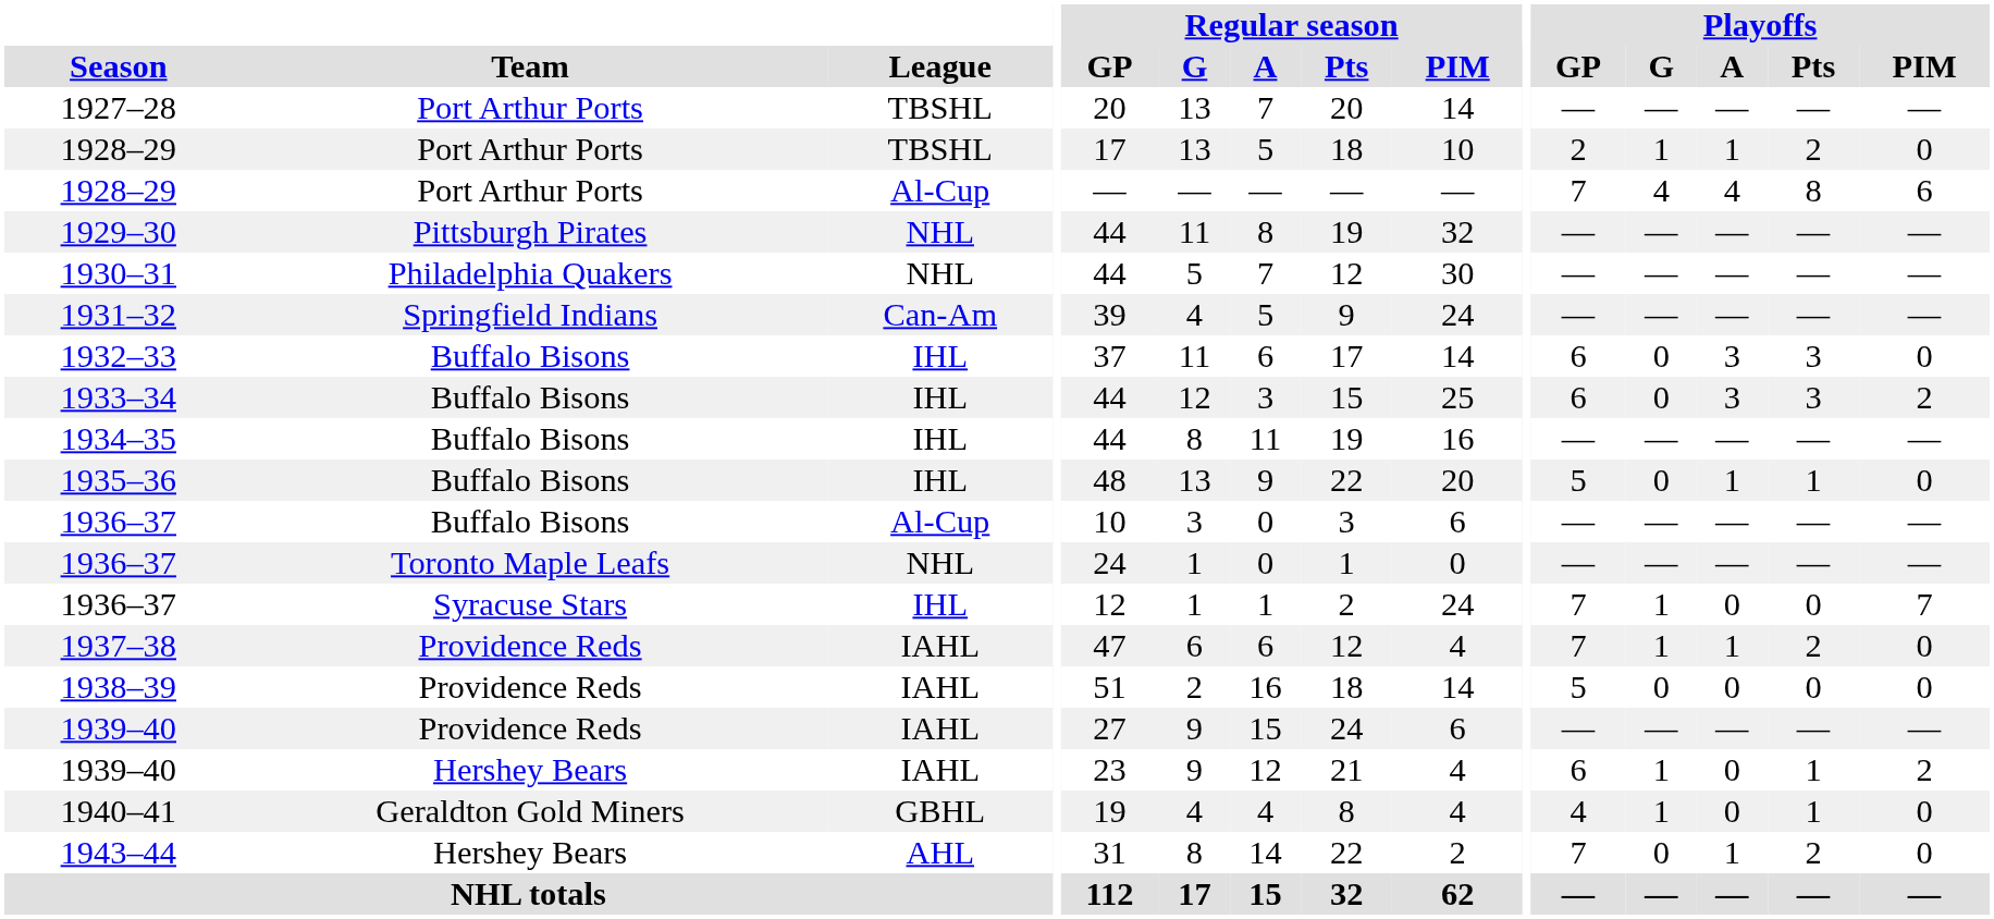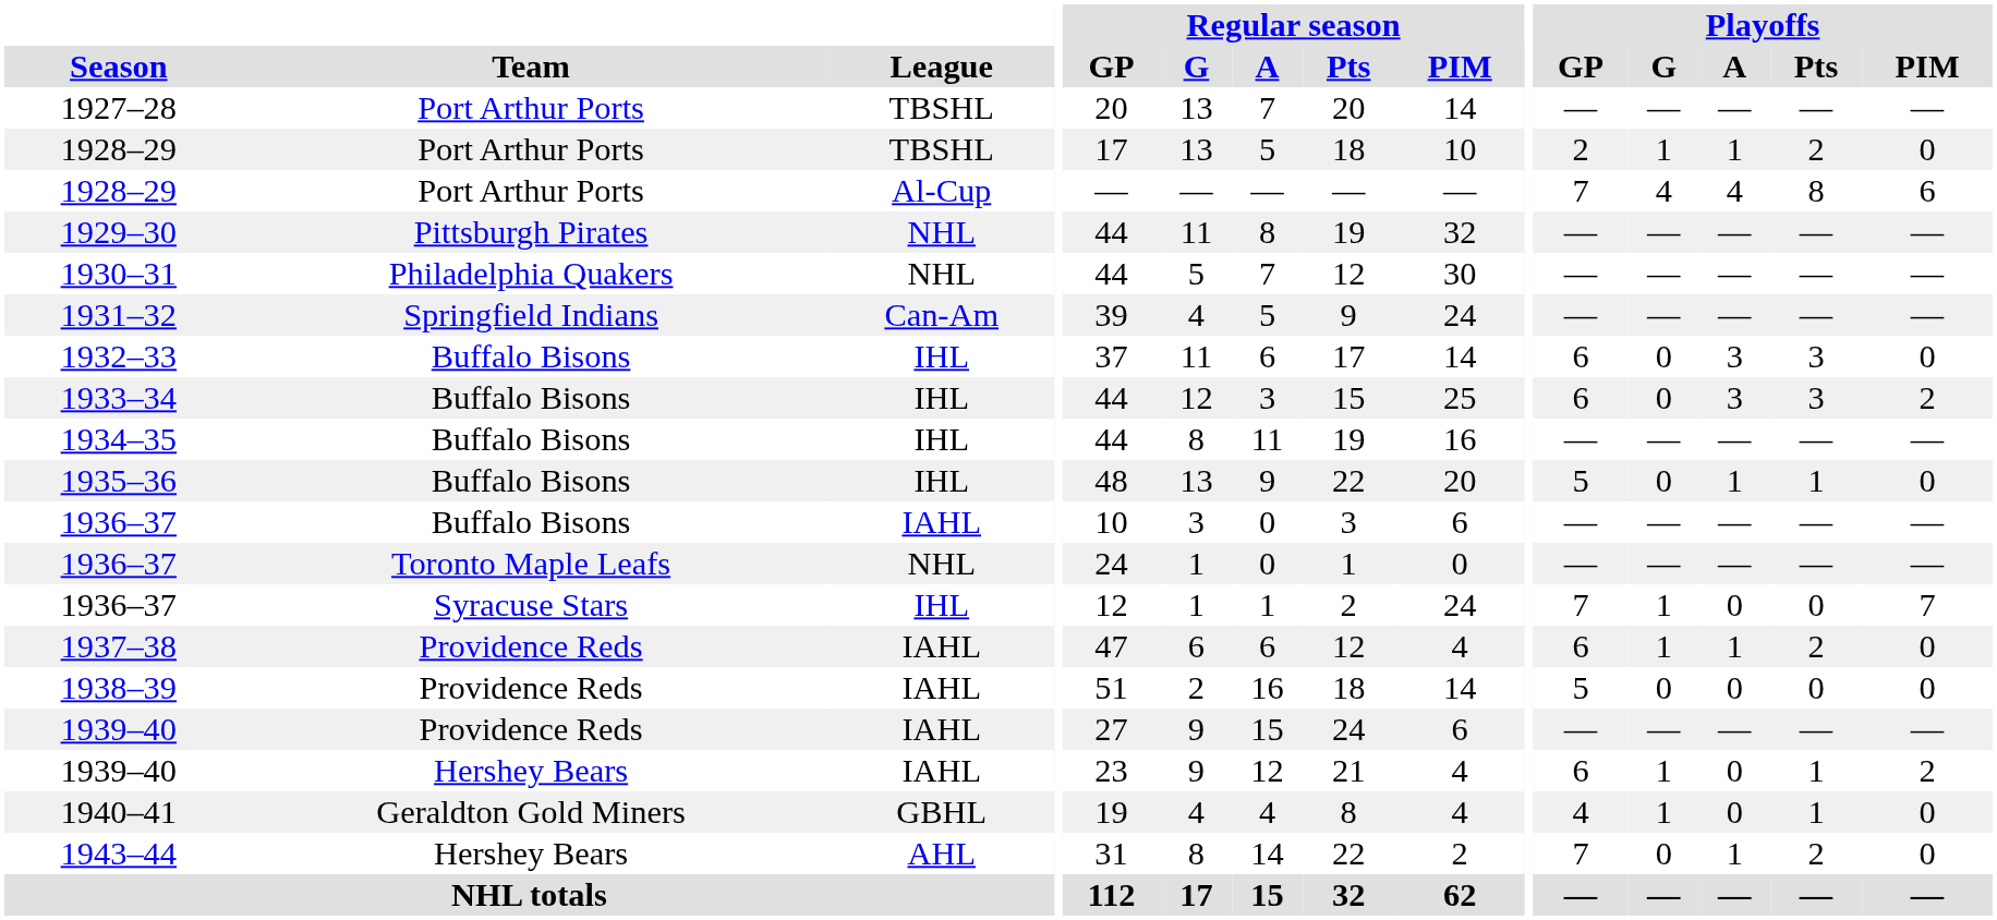 <table border="0" cellpadding="1" cellspacing="0" style="text-align:center; width:60em">
 <tr bgcolor="#e0e0e0">
 <th colspan="3" bgcolor="#ffffff"></th>
 <th rowspan="100" bgcolor="#ffffff"></th>
 <th colspan="5"><a href='#'>Regular season</a></th>
 <th rowspan="100" bgcolor="#ffffff"></th>
 <th colspan="5"><a href='#'>Playoffs</a></th>
 </tr>
 <tr bgcolor="#e0e0e0">
 <th><a href='#'>Season</a></th>
 <th>Team</th>
 <th>League</th>
 <th>GP</th>
 <th><a href='#'>G</a></th>
 <th><a href='#'>A</a></th>
 <th><a href='#'>Pts</a></th>
 <th><a href='#'>PIM</a></th>
 <th>GP</th>
 <th>G</th>
 <th>A</th>
 <th>Pts</th>
 <th>PIM</th>
 </tr>
 <tr>
 <td>1927–28</td>
 <td><a href='#'>Port Arthur Ports</a></td>
 <td>TBSHL</td>
 <td>20</td>
 <td>13</td>
 <td>7</td>
 <td>20</td>
 <td>14</td>
 <td>—</td>
 <td>—</td>
 <td>—</td>
 <td>—</td>
 <td>—</td>
 </tr>
 <tr bgcolor="#f0f0f0">
 <td>1928–29</td>
 <td>Port Arthur Ports</td>
 <td>TBSHL</td>
 <td>17</td>
 <td>13</td>
 <td>5</td>
 <td>18</td>
 <td>10</td>
 <td>2</td>
 <td>1</td>
 <td>1</td>
 <td>2</td>
 <td>0</td>
 </tr>
 <tr>
 <td><a href='#'>1928–29</a></td>
 <td>Port Arthur Ports</td>
 <td><a href='#'>Al-Cup</a></td>
 <td>—</td>
 <td>—</td>
 <td>—</td>
 <td>—</td>
 <td>—</td>
 <td>7</td>
 <td>4</td>
 <td>4</td>
 <td>8</td>
 <td>6</td>
 </tr>
 <tr bgcolor="#f0f0f0">
 <td><a href='#'>1929–30</a></td>
 <td><a href='#'>Pittsburgh Pirates</a></td>
 <td><a href='#'>NHL</a></td>
 <td>44</td>
 <td>11</td>
 <td>8</td>
 <td>19</td>
 <td>32</td>
 <td>—</td>
 <td>—</td>
 <td>—</td>
 <td>—</td>
 <td>—</td>
 </tr>
 <tr>
 <td><a href='#'>1930–31</a></td>
 <td><a href='#'>Philadelphia Quakers</a></td>
 <td>NHL</td>
 <td>44</td>
 <td>5</td>
 <td>7</td>
 <td>12</td>
 <td>30</td>
 <td>—</td>
 <td>—</td>
 <td>—</td>
 <td>—</td>
 <td>—</td>
 </tr>
 <tr bgcolor="#f0f0f0">
 <td><a href='#'>1931–32</a></td>
 <td><a href='#'>Springfield Indians</a></td>
 <td><a href='#'>Can-Am</a></td>
 <td>39</td>
 <td>4</td>
 <td>5</td>
 <td>9</td>
 <td>24</td>
 <td>—</td>
 <td>—</td>
 <td>—</td>
 <td>—</td>
 <td>—</td>
 </tr>
 <tr>
 <td><a href='#'>1932–33</a></td>
 <td><a href='#'>Buffalo Bisons</a></td>
 <td><a href='#'>IHL</a></td>
 <td>37</td>
 <td>11</td>
 <td>6</td>
 <td>17</td>
 <td>14</td>
 <td>6</td>
 <td>0</td>
 <td>3</td>
 <td>3</td>
 <td>0</td>
 </tr>
 <tr bgcolor="#f0f0f0">
 <td><a href='#'>1933–34</a></td>
 <td>Buffalo Bisons</td>
 <td>IHL</td>
 <td>44</td>
 <td>12</td>
 <td>3</td>
 <td>15</td>
 <td>25</td>
 <td>6</td>
 <td>0</td>
 <td>3</td>
 <td>3</td>
 <td>2</td>
 </tr>
 <tr>
 <td><a href='#'>1934–35</a></td>
 <td>Buffalo Bisons</td>
 <td>IHL</td>
 <td>44</td>
 <td>8</td>
 <td>11</td>
 <td>19</td>
 <td>16</td>
 <td>—</td>
 <td>—</td>
 <td>—</td>
 <td>—</td>
 <td>—</td>
 </tr>
 <tr bgcolor="#f0f0f0">
 <td><a href='#'>1935–36</a></td>
 <td>Buffalo Bisons</td>
 <td>IHL</td>
 <td>48</td>
 <td>13</td>
 <td>9</td>
 <td>22</td>
 <td>20</td>
 <td>5</td>
 <td>0</td>
 <td>1</td>
 <td>1</td>
 <td>0</td>
 </tr>
 <tr>
 <td><a href='#'>1936–37</a></td>
 <td>Buffalo Bisons</td>
-<td><a href='#'>Al-Cup</a></td>
+<td><a href='#'>IAHL</a></td>
 <td>10</td>
 <td>3</td>
 <td>0</td>
 <td>3</td>
 <td>6</td>
 <td>—</td>
 <td>—</td>
 <td>—</td>
 <td>—</td>
 <td>—</td>
 </tr>
 <tr bgcolor="#f0f0f0">
 <td><a href='#'>1936–37</a></td>
 <td><a href='#'>Toronto Maple Leafs</a></td>
 <td>NHL</td>
 <td>24</td>
 <td>1</td>
 <td>0</td>
 <td>1</td>
 <td>0</td>
 <td>—</td>
 <td>—</td>
 <td>—</td>
 <td>—</td>
 <td>—</td>
 </tr>
 <tr>
 <td>1936–37</td>
 <td><a href='#'>Syracuse Stars</a></td>
 <td><a href='#'>IHL</a></td>
 <td>12</td>
 <td>1</td>
 <td>1</td>
 <td>2</td>
 <td>24</td>
 <td>7</td>
 <td>1</td>
 <td>0</td>
 <td>0</td>
 <td>7</td>
 </tr>
 <tr bgcolor="#f0f0f0">
 <td><a href='#'>1937–38</a></td>
 <td><a href='#'>Providence Reds</a></td>
 <td>IAHL</td>
 <td>47</td>
 <td>6</td>
 <td>6</td>
 <td>12</td>
 <td>4</td>
-<td>7</td>
+<td>6</td>
 <td>1</td>
 <td>1</td>
 <td>2</td>
 <td>0</td>
 </tr>
 <tr>
 <td><a href='#'>1938–39</a></td>
 <td>Providence Reds</td>
 <td>IAHL</td>
 <td>51</td>
 <td>2</td>
 <td>16</td>
 <td>18</td>
 <td>14</td>
 <td>5</td>
 <td>0</td>
 <td>0</td>
 <td>0</td>
 <td>0</td>
 </tr>
 <tr bgcolor="#f0f0f0">
 <td><a href='#'>1939–40</a></td>
 <td>Providence Reds</td>
 <td>IAHL</td>
 <td>27</td>
 <td>9</td>
 <td>15</td>
 <td>24</td>
 <td>6</td>
 <td>—</td>
 <td>—</td>
 <td>—</td>
 <td>—</td>
 <td>—</td>
 </tr>
 <tr>
 <td>1939–40</td>
 <td><a href='#'>Hershey Bears</a></td>
 <td>IAHL</td>
 <td>23</td>
 <td>9</td>
 <td>12</td>
 <td>21</td>
 <td>4</td>
 <td>6</td>
 <td>1</td>
 <td>0</td>
 <td>1</td>
 <td>2</td>
 </tr>
 <tr bgcolor="#f0f0f0">
 <td>1940–41</td>
 <td>Geraldton Gold Miners</td>
 <td>GBHL</td>
 <td>19</td>
 <td>4</td>
 <td>4</td>
 <td>8</td>
 <td>4</td>
 <td>4</td>
 <td>1</td>
 <td>0</td>
 <td>1</td>
 <td>0</td>
 </tr>
 <tr>
 <td><a href='#'>1943–44</a></td>
 <td>Hershey Bears</td>
 <td><a href='#'>AHL</a></td>
 <td>31</td>
 <td>8</td>
 <td>14</td>
 <td>22</td>
 <td>2</td>
 <td>7</td>
 <td>0</td>
 <td>1</td>
 <td>2</td>
 <td>0</td>
 </tr>
 <tr bgcolor="#e0e0e0">
 <th colspan="3">NHL totals</th>
 <th>112</th>
 <th>17</th>
 <th>15</th>
 <th>32</th>
 <th>62</th>
 <th>—</th>
 <th>—</th>
 <th>—</th>
 <th>—</th>
 <th>—</th>
 </tr>
 </table>
